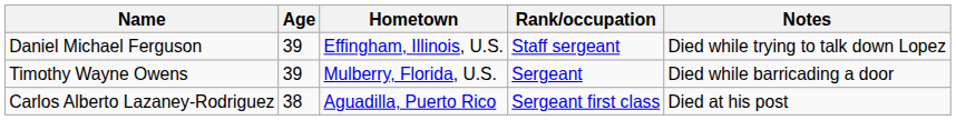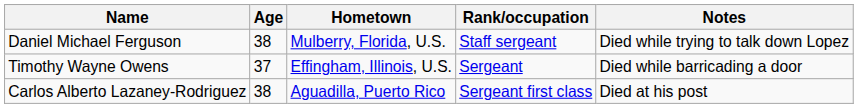 <table class="wikitable" style="font-size: 95%;">
 <tr>
 <th>Name</th>
 <th>Age</th>
 <th>Hometown</th>
 <th>Rank/occupation</th>
 <th>Notes</th>
 </tr>
 <tr>
 <td>Daniel Michael Ferguson</td>
-<td>39</td>
-<td><a href='#'>Effingham, Illinois</a>, U.S.</td>
+<td>38</td>
+<td><a href='#'>Mulberry, Florida</a>, U.S.</td>
 <td><a href='#'>Staff sergeant</a></td>
 <td>Died while trying to talk down Lopez</td>
 </tr>
 <tr>
 <td>Timothy Wayne Owens</td>
-<td>39</td>
-<td><a href='#'>Mulberry, Florida</a>, U.S.</td>
+<td>37</td>
+<td><a href='#'>Effingham, Illinois</a>, U.S.</td>
 <td><a href='#'>Sergeant</a></td>
 <td>Died while barricading a door</td>
 </tr>
 <tr>
 <td>Carlos Alberto Lazaney-Rodriguez</td>
 <td>38</td>
 <td><a href='#'>Aguadilla, Puerto Rico</a></td>
 <td><a href='#'>Sergeant first class</a></td>
 <td>Died at his post</td>
 </tr>
 </table>
